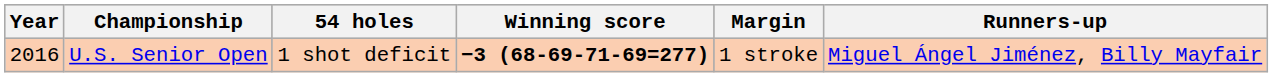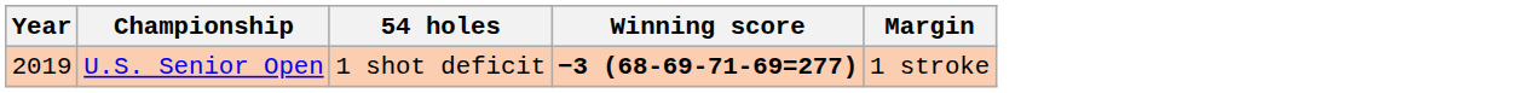 <table class="wikitable">
 <tr>
 <th>Year</th>
 <th>Championship</th>
 <th>54 holes</th>
 <th>Winning score</th>
 <th>Margin</th>
-<th>Runners-up</th>
 </tr>
 <tr style="background:#FBCEB1;">
-<td>2016</td>
+<td>2019</td>
 <td><a href='#'>U.S. Senior Open</a></td>
 <td>1 shot deficit</td>
 <td><strong>−3 (68-69-71-69=277)</strong></td>
 <td>1 stroke</td>
-<td> <a href='#'>Miguel Ángel Jiménez</a>,  <a href='#'>Billy Mayfair</a></td>
 </tr>
 </table>
